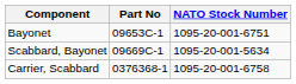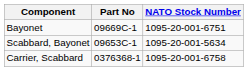 <table class="wikitable">
 <tr>
 <th>Component</th>
 <th>Part No</th>
 <th><a href='#'>NATO Stock Number</a></th>
 </tr>
 <tr>
 <td>Bayonet</td>
-<td>09653C-1</td>
+<td>09669C-1</td>
 <td>1095-20-001-6751</td>
 </tr>
 <tr>
 <td>Scabbard, Bayonet</td>
-<td>09669C-1</td>
+<td>09653C-1</td>
 <td>1095-20-001-5634</td>
 </tr>
 <tr>
 <td>Carrier, Scabbard</td>
 <td>0376368-1</td>
 <td>1095-20-001-6758</td>
 </tr>
 </table>
